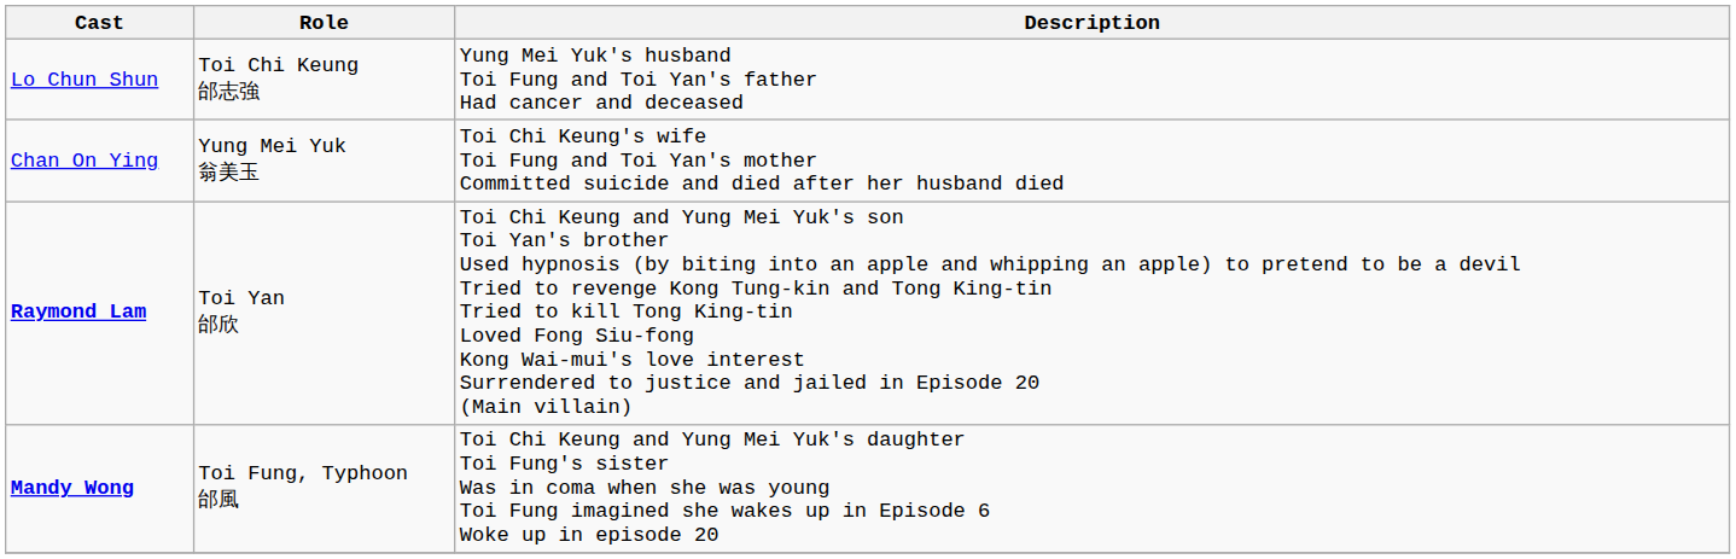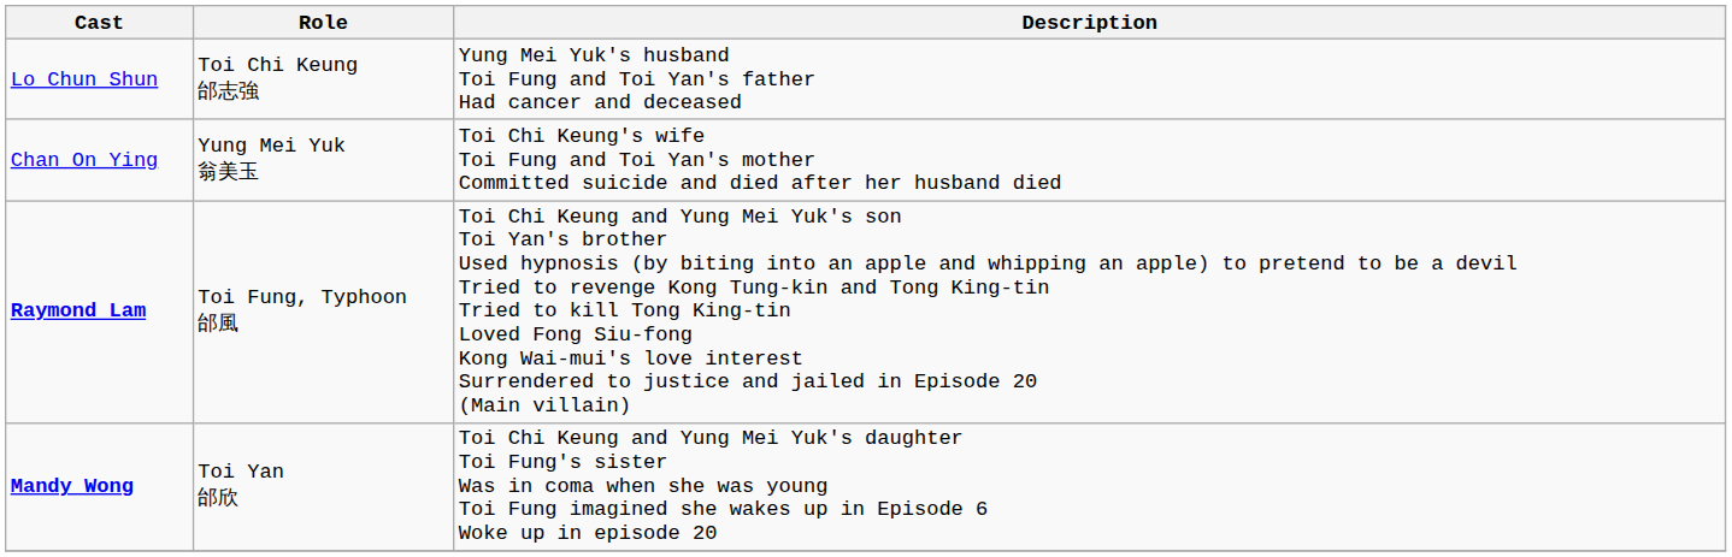 <table class="wikitable" width="55%">
 <tr>
 <th>Cast</th>
 <th>Role</th>
 <th>Description</th>
 </tr>
 <tr>
 <td><a href='#'>Lo Chun Shun</a></td>
 <td>Toi Chi Keung<br>邰志強</td>
 <td>Yung Mei Yuk's husband<br>Toi Fung and Toi Yan's father<br>Had cancer and deceased</td>
 </tr>
 <tr>
 <td><a href='#'>Chan On Ying</a></td>
 <td>Yung Mei Yuk<br>翁美玉</td>
 <td>Toi Chi Keung's wife<br>Toi Fung and Toi Yan's mother<br>Committed suicide and died after her husband died</td>
 </tr>
 <tr>
 <td><strong><a href='#'>Raymond Lam</a></strong></td>
-<td>Toi Yan<br>邰欣</td>
+<td>Toi Fung, Typhoon<br>邰風</td>
 <td>Toi Chi Keung and Yung Mei Yuk's son<br>Toi Yan's brother<br>Used hypnosis (by biting into an apple and whipping an apple) to pretend to be a devil<br>Tried to revenge Kong Tung-kin and Tong King-tin<br>Tried to kill Tong King-tin<br>Loved Fong Siu-fong<br>Kong Wai-mui's love interest<br>Surrendered to justice and jailed in Episode 20<br>(Main villain)</td>
 </tr>
 <tr>
 <td><strong><a href='#'>Mandy Wong</a></strong></td>
-<td>Toi Fung, Typhoon<br>邰風</td>
+<td>Toi Yan<br>邰欣</td>
 <td>Toi Chi Keung and Yung Mei Yuk's daughter<br>Toi Fung's sister<br>Was in coma when she was young<br>Toi Fung imagined she wakes up in Episode 6<br>Woke up in episode 20</td>
 </tr>
 <tr>
 </tr>
 </table>
